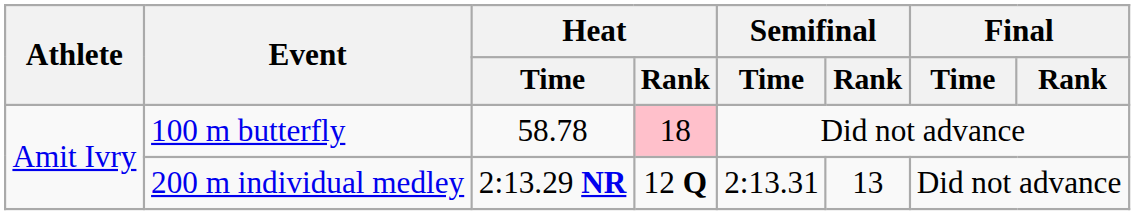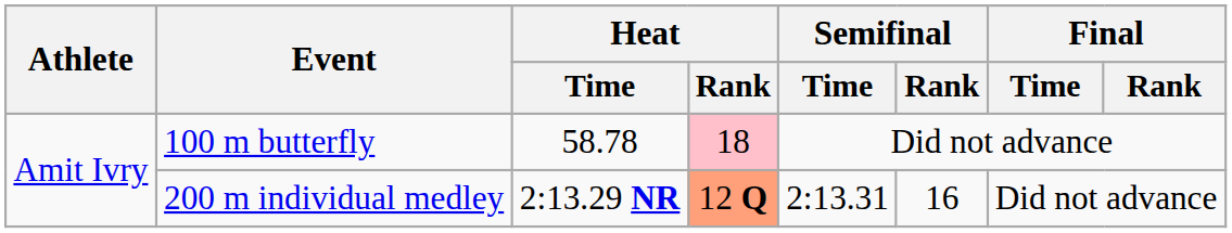 <table class=wikitable style="font-size:90%">
 <tr>
 <th rowspan="2">Athlete</th>
 <th rowspan="2">Event</th>
 <th colspan="2">Heat</th>
 <th colspan="2">Semifinal</th>
 <th colspan="2">Final</th>
 </tr>
 <tr style="font-size:95%">
 <th>Time</th>
 <th>Rank</th>
 <th>Time</th>
 <th>Rank</th>
 <th>Time</th>
 <th>Rank</th>
 </tr>
 <tr align=center>
 <td align=left rowspan=2><a href='#'>Amit Ivry</a></td>
 <td align=left><a href='#'>100 m butterfly</a></td>
 <td>58.78</td>
 <td style="background: pink;">18</td>
 <td colspan=4>Did not advance</td>
 </tr>
 <tr align=center>
 <td align=left><a href='#'>200 m individual medley</a></td>
 <td>2:13.29 <strong><a href='#'>NR</a></strong></td>
-<td>12 <strong>Q</strong></td>
+<td style="background: lightsalmon;">12 <strong>Q</strong></td>
 <td>2:13.31</td>
-<td>13</td>
+<td>16</td>
 <td colspan=2>Did not advance</td>
 </tr>
 </table>
